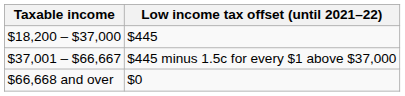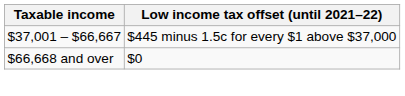 <table class="wikitable">
 <tr>
 <th>Taxable income</th>
 <th>Low income tax offset (until 2021–22)</th>
-</tr>
-<tr>
-<td>$18,200 – $37,000</td>
-<td>$445</td>
 </tr>
 <tr>
 <td>$37,001 – $66,667</td>
 <td>$445 minus 1.5c for every $1 above $37,000</td>
 </tr>
 <tr>
 <td>$66,668 and over</td>
 <td>$0</td>
 </tr>
 </table>
